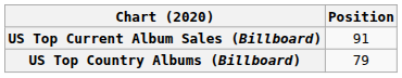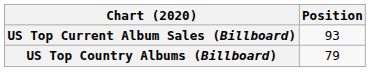 <table class="wikitable sortable plainrowheaders" style="text-align:center">
 <tr>
 <th scope="col">Chart (2020)</th>
 <th scope="col">Position</th>
 </tr>
 <tr>
 <th scope="row">US Top Current Album Sales (<em>Billboard</em>)</th>
-<td>91</td>
+<td>93</td>
 </tr>
 <tr>
 <th scope="row">US Top Country Albums (<em>Billboard</em>)</th>
 <td>79</td>
 </tr>
 </table>
